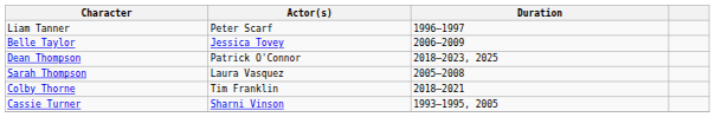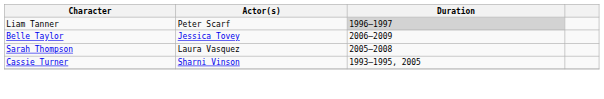 <table class=wikitable>
 <tr>
 <th width=275>Character</th>
 <th width=275>Actor(s)</th>
 <th width=350>Duration</th>
 <th width=50 class=unsortable></th>
 </tr>
 <tr>
 <td>Liam Tanner</td>
 <td>Peter Scarf</td>
-<td>1996–1997</td>
+<td style="background: lightgrey;">1996–1997</td>
 <td></td>
 </tr>
 <tr>
 <td><a href='#'>Belle Taylor</a></td>
 <td><a href='#'>Jessica Tovey</a></td>
 <td>2006–2009</td>
 <td></td>
 </tr>
 <tr>
-<td><a href='#'>Dean Thompson</a></td>
-<td>Patrick O'Connor</td>
-<td>2018–2023, 2025</td>
-<td></td>
-</tr>
-<tr>
 <td><a href='#'>Sarah Thompson</a></td>
 <td>Laura Vasquez</td>
 <td>2005–2008</td>
-<td></td>
-</tr>
-<tr>
-<td><a href='#'>Colby Thorne</a></td>
-<td>Tim Franklin</td>
-<td>2018–2021</td>
 <td></td>
 </tr>
 <tr>
 <td><a href='#'>Cassie Turner</a></td>
 <td><a href='#'>Sharni Vinson</a></td>
 <td>1993–1995, 2005</td>
 <td></td>
 </tr>
 <tr>
 </tr>
 </table>
